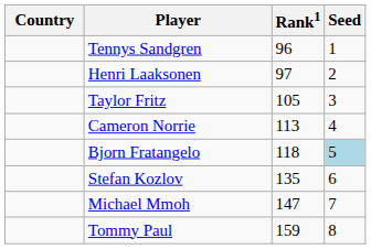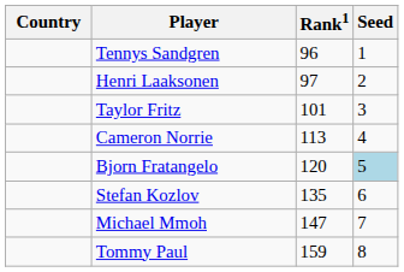 <table class="sortable wikitable">
 <tr>
 <th width="70">Country</th>
 <th width="175">Player</th>
 <th>Rank<sup>1</sup></th>
 <th>Seed</th>
 </tr>
 <tr>
 <td></td>
 <td><a href='#'>Tennys Sandgren</a></td>
 <td>96</td>
 <td>1</td>
 </tr>
 <tr>
 <td></td>
 <td><a href='#'>Henri Laaksonen</a></td>
 <td>97</td>
 <td>2</td>
 </tr>
 <tr>
 <td></td>
 <td><a href='#'>Taylor Fritz</a></td>
-<td>105</td>
+<td>101</td>
 <td>3</td>
 </tr>
 <tr>
 <td></td>
 <td><a href='#'>Cameron Norrie</a></td>
 <td>113</td>
 <td>4</td>
 </tr>
 <tr>
 <td></td>
 <td><a href='#'>Bjorn Fratangelo</a></td>
-<td>118</td>
+<td>120</td>
 <td style="background: lightblue;">5</td>
 </tr>
 <tr>
 <td></td>
 <td><a href='#'>Stefan Kozlov</a></td>
 <td>135</td>
 <td>6</td>
 </tr>
 <tr>
 <td></td>
 <td><a href='#'>Michael Mmoh</a></td>
 <td>147</td>
 <td>7</td>
 </tr>
 <tr>
 <td></td>
 <td><a href='#'>Tommy Paul</a></td>
 <td>159</td>
 <td>8</td>
 </tr>
 </table>
